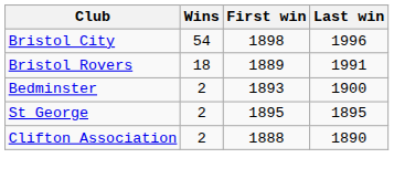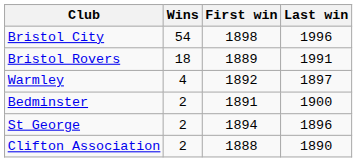 <table class=wikitable style="text-align:center;">
 <tr>
 <th>Club</th>
 <th>Wins</th>
 <th>First win</th>
 <th>Last win</th>
 </tr>
 <tr>
 <td style="text-align:left;"><a href='#'>Bristol City</a></td>
 <td>54</td>
 <td>1898</td>
 <td>1996</td>
 </tr>
 <tr>
 <td style="text-align:left;"><a href='#'>Bristol Rovers</a></td>
 <td>18</td>
 <td>1889</td>
 <td>1991</td>
 </tr>
 <tr>
+<td style="text-align:left;"><a href='#'>Warmley</a></td>
+<td>4</td>
+<td>1892</td>
+<td>1897</td>
+</tr>
+<tr>
 <td style="text-align:left;"><a href='#'>Bedminster</a></td>
 <td>2</td>
-<td>1893</td>
+<td>1891</td>
 <td>1900</td>
 </tr>
 <tr>
 <td style="text-align:left;"><a href='#'>St George</a></td>
 <td>2</td>
-<td>1895</td>
-<td>1895</td>
+<td>1894</td>
+<td>1896</td>
 </tr>
 <tr>
 <td style="text-align:left;"><a href='#'>Clifton Association</a></td>
 <td>2</td>
 <td>1888</td>
 <td>1890</td>
 </tr>
 </table>
